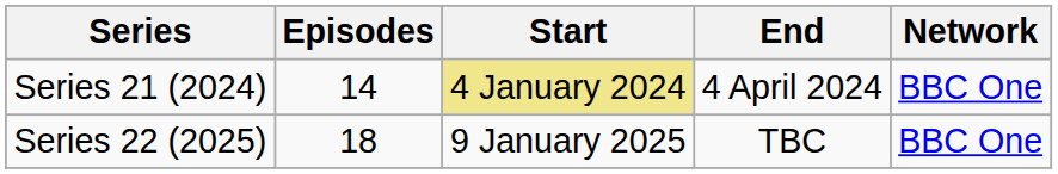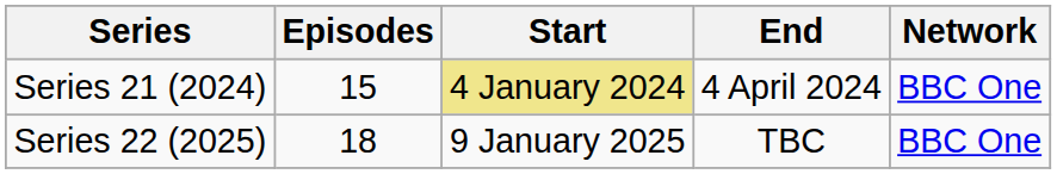 <table class="wikitable" style="text-align:center;">
 <tr>
 <th>Series</th>
 <th>Episodes</th>
 <th>Start</th>
 <th>End</th>
 <th>Network</th>
 </tr>
 <tr>
 <td>Series 21 (2024)</td>
-<td>14</td>
+<td>15</td>
 <td style="background: khaki;">4 January 2024</td>
 <td>4 April 2024</td>
 <td><a href='#'>BBC One</a></td>
 </tr>
 <tr>
 <td>Series 22 (2025)</td>
 <td>18</td>
 <td>9 January 2025</td>
 <td>TBC</td>
 <td><a href='#'>BBC One</a></td>
 </tr>
 </table>
